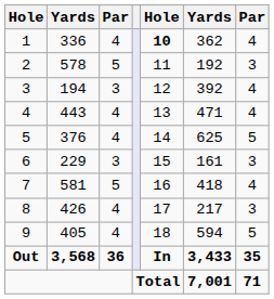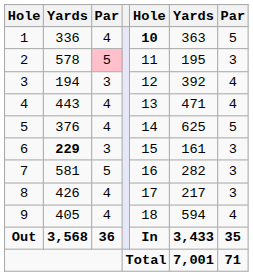 <table class=wikitable style="text-align: center">
 <tr>
 <th>Hole</th>
 <th>Yards</th>
 <th>Par</th>
 <th></th>
 <th>Hole</th>
 <th>Yards</th>
 <th>Par</th>
 </tr>
 <tr>
 <td>1</td>
 <td>336</td>
 <td>4</td>
 <td rowspan=10 style="background:#E6E8FA;"></td>
 <td><strong>10</strong></td>
-<td>362</td>
-<td>4</td>
+<td>363</td>
+<td>5</td>
 </tr>
 <tr>
 <td>2</td>
 <td>578</td>
-<td>5</td>
+<td style="background: pink;">5</td>
 <td>11</td>
-<td>192</td>
+<td>195</td>
 <td>3</td>
 </tr>
 <tr>
 <td>3</td>
 <td>194</td>
 <td>3</td>
 <td>12</td>
 <td>392</td>
 <td>4</td>
 </tr>
 <tr>
 <td>4</td>
 <td>443</td>
 <td>4</td>
 <td>13</td>
 <td>471</td>
 <td>4</td>
 </tr>
 <tr>
 <td>5</td>
 <td>376</td>
 <td>4</td>
 <td>14</td>
 <td>625</td>
 <td>5</td>
 </tr>
 <tr>
 <td>6</td>
-<td>229</td>
+<td><strong>229</strong></td>
 <td>3</td>
 <td>15</td>
 <td>161</td>
 <td>3</td>
 </tr>
 <tr>
 <td>7</td>
 <td>581</td>
 <td>5</td>
 <td>16</td>
-<td>418</td>
-<td>4</td>
+<td>282</td>
+<td>3</td>
 </tr>
 <tr>
 <td>8</td>
 <td>426</td>
 <td>4</td>
 <td>17</td>
 <td>217</td>
 <td>3</td>
 </tr>
 <tr>
 <td>9</td>
 <td>405</td>
 <td>4</td>
 <td>18</td>
 <td>594</td>
-<td>5</td>
+<td>4</td>
 </tr>
 <tr>
 <td><strong>Out</strong></td>
 <td><strong>3,568</strong></td>
 <td><strong>36</strong></td>
 <td><strong>In</strong></td>
 <td><strong>3,433</strong></td>
 <td><strong>35</strong></td>
 </tr>
 <tr>
 <td colspan=3 align=left></td>
 <td colspan=2><strong>Total</strong></td>
 <td><strong>7,001</strong></td>
 <td><strong>71</strong></td>
 </tr>
 </table>
